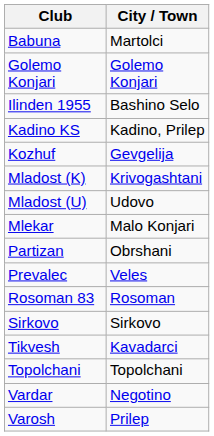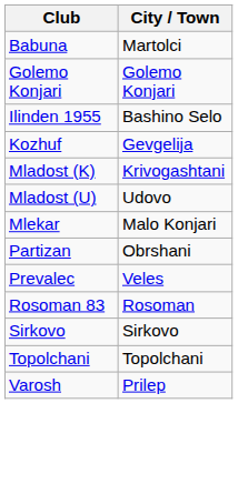 <table class="wikitable sortable">
 <tr>
 <th width="100px">Club</th>
 <th width="100px">City / Town</th>
 </tr>
 <tr>
 <td><a href='#'>Babuna</a></td>
 <td>Martolci</td>
 </tr>
 <tr>
 <td><a href='#'>Golemo Konjari</a></td>
 <td><a href='#'>Golemo Konjari</a></td>
 </tr>
 <tr>
 <td><a href='#'>Ilinden 1955</a></td>
 <td>Bashino Selo</td>
-</tr>
-<tr>
-<td><a href='#'>Kadino KS</a></td>
-<td>Kadino, Prilep</td>
 </tr>
 <tr>
 <td><a href='#'>Kozhuf</a></td>
 <td><a href='#'>Gevgelija</a></td>
 </tr>
 <tr>
 <td><a href='#'>Mladost (K)</a></td>
 <td><a href='#'>Krivogashtani</a></td>
 </tr>
 <tr>
 <td><a href='#'>Mladost (U)</a></td>
 <td>Udovo</td>
 </tr>
 <tr>
 <td><a href='#'>Mlekar</a></td>
 <td>Malo Konjari</td>
 </tr>
 <tr>
 <td><a href='#'>Partizan</a></td>
 <td>Obrshani</td>
 </tr>
 <tr>
 <td><a href='#'>Prevalec</a></td>
 <td><a href='#'>Veles</a></td>
 </tr>
 <tr>
 <td><a href='#'>Rosoman 83</a></td>
 <td><a href='#'>Rosoman</a></td>
 </tr>
 <tr>
 <td><a href='#'>Sirkovo</a></td>
 <td>Sirkovo</td>
 </tr>
 <tr>
-<td><a href='#'>Tikvesh</a></td>
-<td><a href='#'>Kavadarci</a></td>
-</tr>
-<tr>
 <td><a href='#'>Topolchani</a></td>
 <td>Topolchani</td>
-</tr>
-<tr>
-<td><a href='#'>Vardar</a></td>
-<td><a href='#'>Negotino</a></td>
 </tr>
 <tr>
 <td><a href='#'>Varosh</a></td>
 <td><a href='#'>Prilep</a></td>
 </tr>
 </table>
